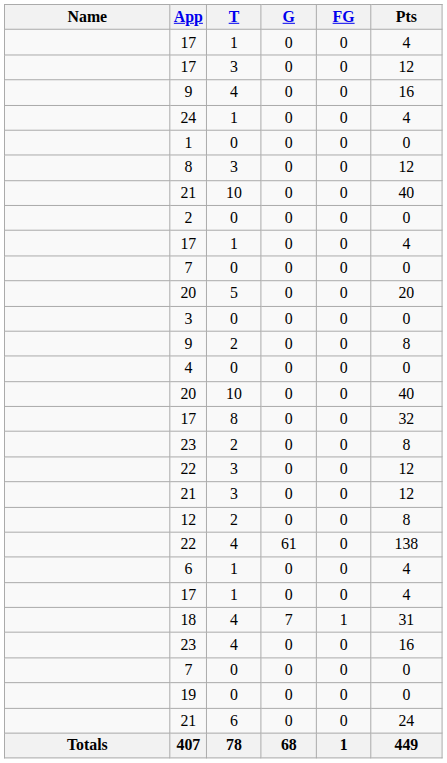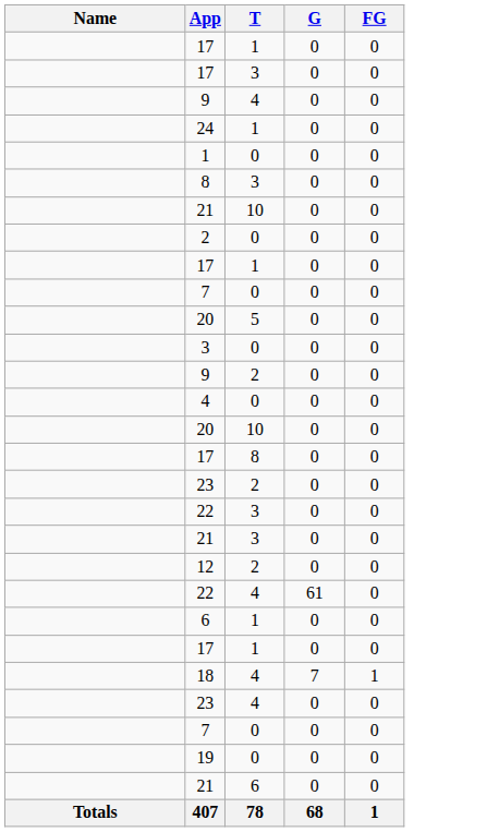 <table class="wikitable sortable" style="text-align: center;">
 <tr>
 <th style="width:10em">Name</th>
 <th><a href='#'>App</a></th>
 <th style="width:3em"><a href='#'>T</a></th>
 <th style="width:3em"><a href='#'>G</a></th>
 <th style="width:3em"><a href='#'>FG</a></th>
-<th style="width:4em">Pts</th>
 </tr>
 <tr>
 <td style="text-align:left;"></td>
 <td>17</td>
 <td>1</td>
 <td>0</td>
 <td>0</td>
-<td>4</td>
 </tr>
 <tr>
 <td style="text-align:left;"></td>
 <td>17</td>
 <td>3</td>
 <td>0</td>
 <td>0</td>
-<td>12</td>
 </tr>
 <tr>
 <td style="text-align:left;"></td>
 <td>9</td>
 <td>4</td>
 <td>0</td>
 <td>0</td>
-<td>16</td>
 </tr>
 <tr>
 <td style="text-align:left;"></td>
 <td>24</td>
 <td>1</td>
 <td>0</td>
 <td>0</td>
-<td>4</td>
 </tr>
 <tr>
 <td style="text-align:left;"></td>
 <td>1</td>
-<td>0</td>
 <td>0</td>
 <td>0</td>
 <td>0</td>
 </tr>
 <tr>
 <td style="text-align:left;"></td>
 <td>8</td>
 <td>3</td>
 <td>0</td>
 <td>0</td>
-<td>12</td>
 </tr>
 <tr>
 <td style="text-align:left;"></td>
 <td>21</td>
 <td>10</td>
 <td>0</td>
 <td>0</td>
-<td>40</td>
 </tr>
 <tr>
 <td style="text-align:left;"></td>
 <td>2</td>
-<td>0</td>
 <td>0</td>
 <td>0</td>
 <td>0</td>
 </tr>
 <tr>
 <td style="text-align:left;"></td>
 <td>17</td>
 <td>1</td>
 <td>0</td>
 <td>0</td>
-<td>4</td>
 </tr>
 <tr>
 <td style="text-align:left;"></td>
 <td>7</td>
-<td>0</td>
 <td>0</td>
 <td>0</td>
 <td>0</td>
 </tr>
 <tr>
 <td style="text-align:left;"></td>
 <td>20</td>
 <td>5</td>
 <td>0</td>
 <td>0</td>
-<td>20</td>
 </tr>
 <tr>
 <td style="text-align:left;"></td>
 <td>3</td>
-<td>0</td>
 <td>0</td>
 <td>0</td>
 <td>0</td>
 </tr>
 <tr>
 <td style="text-align:left;"></td>
 <td>9</td>
 <td>2</td>
 <td>0</td>
 <td>0</td>
-<td>8</td>
 </tr>
 <tr>
 <td style="text-align:left;"></td>
 <td>4</td>
-<td>0</td>
 <td>0</td>
 <td>0</td>
 <td>0</td>
 </tr>
 <tr>
 <td style="text-align:left;"></td>
 <td>20</td>
 <td>10</td>
 <td>0</td>
 <td>0</td>
-<td>40</td>
 </tr>
 <tr>
 <td style="text-align:left;"></td>
 <td>17</td>
 <td>8</td>
 <td>0</td>
 <td>0</td>
-<td>32</td>
 </tr>
 <tr>
 <td style="text-align:left;"></td>
 <td>23</td>
 <td>2</td>
 <td>0</td>
 <td>0</td>
-<td>8</td>
 </tr>
 <tr>
 <td style="text-align:left;"></td>
 <td>22</td>
 <td>3</td>
 <td>0</td>
 <td>0</td>
-<td>12</td>
 </tr>
 <tr>
 <td style="text-align:left;"></td>
 <td>21</td>
 <td>3</td>
 <td>0</td>
 <td>0</td>
-<td>12</td>
 </tr>
 <tr>
 <td style="text-align:left;"></td>
 <td>12</td>
 <td>2</td>
 <td>0</td>
 <td>0</td>
-<td>8</td>
 </tr>
 <tr>
 <td style="text-align:left;"></td>
 <td>22</td>
 <td>4</td>
 <td>61</td>
 <td>0</td>
-<td>138</td>
 </tr>
 <tr>
 <td style="text-align:left;"></td>
 <td>6</td>
 <td>1</td>
 <td>0</td>
 <td>0</td>
-<td>4</td>
 </tr>
 <tr>
 <td style="text-align:left;"></td>
 <td>17</td>
 <td>1</td>
 <td>0</td>
 <td>0</td>
-<td>4</td>
 </tr>
 <tr>
 <td style="text-align:left;"></td>
 <td>18</td>
 <td>4</td>
 <td>7</td>
 <td>1</td>
-<td>31</td>
 </tr>
 <tr>
 <td style="text-align:left;"></td>
 <td>23</td>
 <td>4</td>
 <td>0</td>
 <td>0</td>
-<td>16</td>
 </tr>
 <tr>
 <td style="text-align:left;"></td>
 <td>7</td>
-<td>0</td>
 <td>0</td>
 <td>0</td>
 <td>0</td>
 </tr>
 <tr>
 <td style="text-align:left;"></td>
 <td>19</td>
 <td>0</td>
 <td>0</td>
 <td>0</td>
-<td>0</td>
 </tr>
 <tr>
 <td style="text-align:left;"></td>
 <td>21</td>
 <td>6</td>
 <td>0</td>
 <td>0</td>
-<td>24</td>
 </tr>
 <tr class="sortbottom">
 <th>Totals</th>
 <th>407</th>
 <th>78</th>
 <th>68</th>
 <th>1</th>
-<th>449</th>
 </tr>
 </table>
